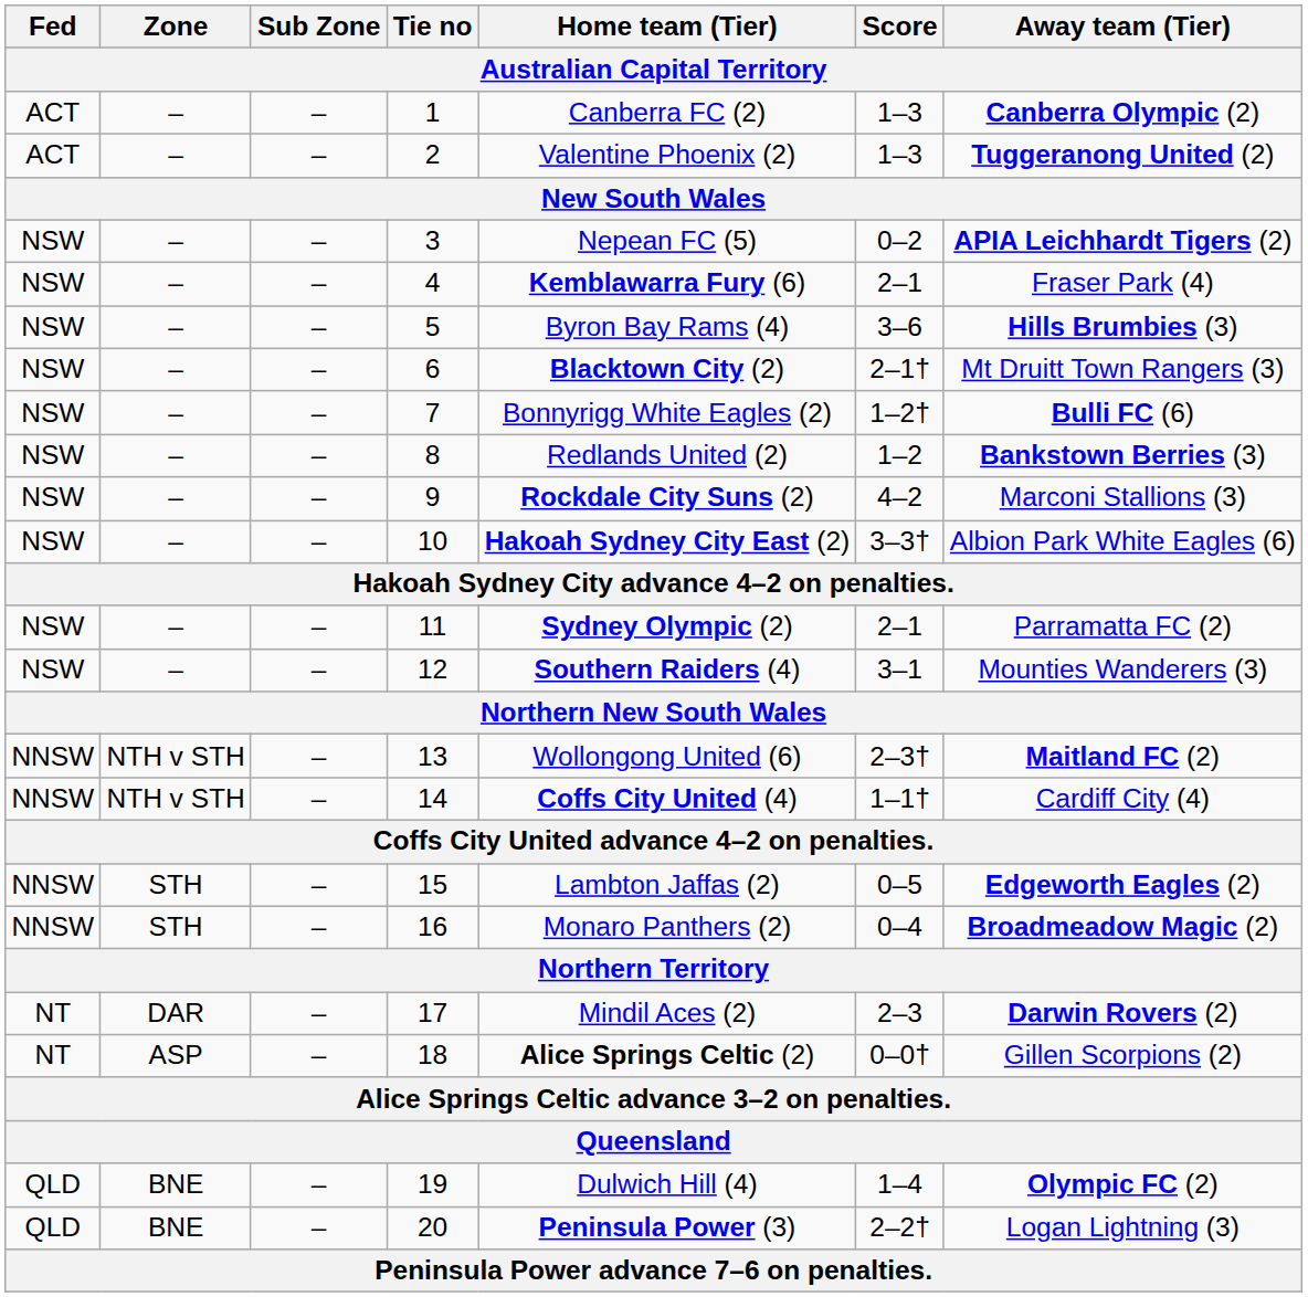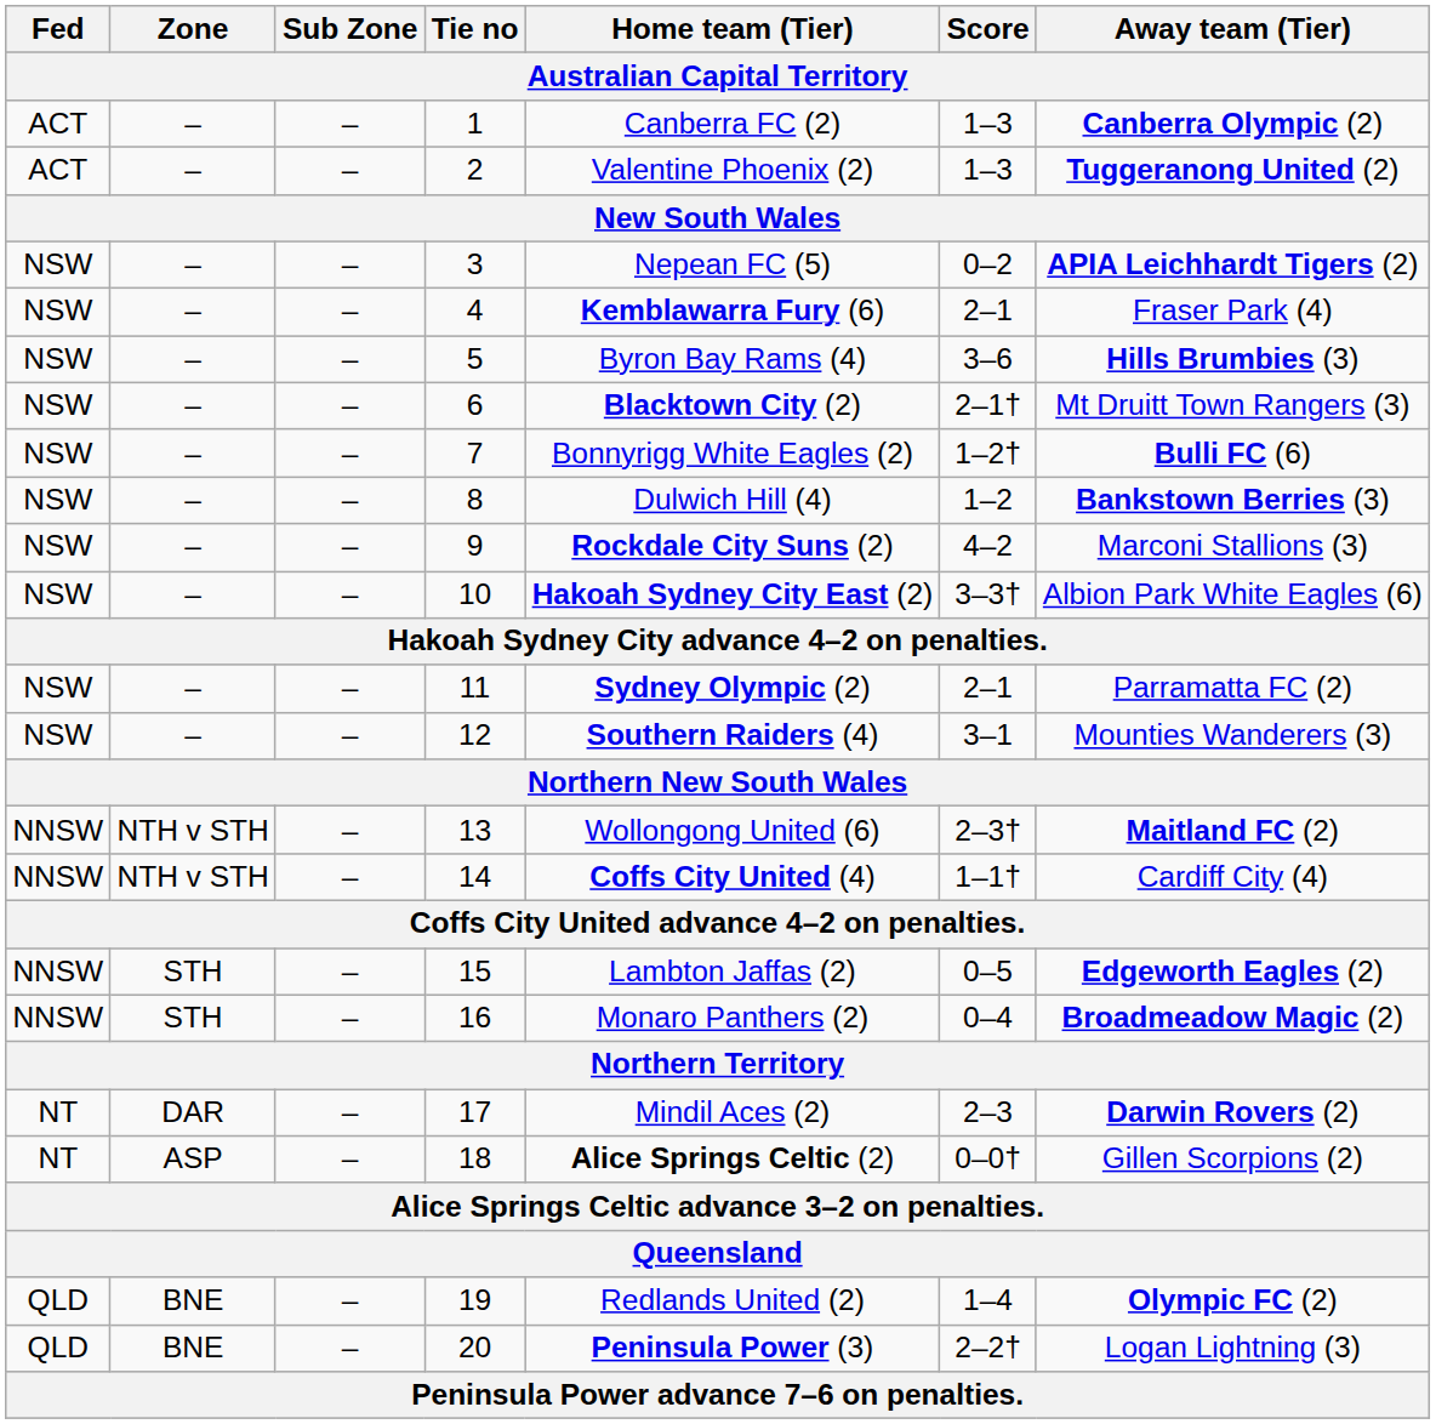 <table class="wikitable" style="text-align:center">
 <tr>
 <th>Fed</th>
 <th>Zone</th>
 <th>Sub Zone</th>
 <th>Tie no</th>
 <th>Home team (Tier)</th>
 <th>Score</th>
 <th>Away team (Tier)</th>
 </tr>
 <tr>
 <th colspan=7><a href='#'>Australian Capital Territory</a></th>
 </tr>
 <tr>
 <td>ACT</td>
 <td>–</td>
 <td>–</td>
 <td>1</td>
 <td><a href='#'>Canberra FC</a> (2)</td>
 <td>1–3</td>
 <td><strong><a href='#'>Canberra Olympic</a></strong> (2)</td>
 </tr>
 <tr>
 <td>ACT</td>
 <td>–</td>
 <td>–</td>
 <td>2</td>
 <td><a href='#'>Valentine Phoenix</a> (2)</td>
 <td>1–3</td>
 <td><strong><a href='#'>Tuggeranong United</a></strong> (2)</td>
 </tr>
 <tr>
 <th colspan=7><a href='#'>New South Wales</a></th>
 </tr>
 <tr>
 <td>NSW</td>
 <td>–</td>
 <td>–</td>
 <td>3</td>
 <td><a href='#'>Nepean FC</a> (5)</td>
 <td>0–2</td>
 <td><strong><a href='#'>APIA Leichhardt Tigers</a></strong> (2)</td>
 </tr>
 <tr>
 <td>NSW</td>
 <td>–</td>
 <td>–</td>
 <td>4</td>
 <td><strong><a href='#'>Kemblawarra Fury</a></strong> (6)</td>
 <td>2–1</td>
 <td><a href='#'>Fraser Park</a> (4)</td>
 </tr>
 <tr>
 <td>NSW</td>
 <td>–</td>
 <td>–</td>
 <td>5</td>
 <td><a href='#'>Byron Bay Rams</a> (4)</td>
 <td>3–6</td>
 <td><strong><a href='#'>Hills Brumbies</a></strong> (3)</td>
 </tr>
 <tr>
 <td>NSW</td>
 <td>–</td>
 <td>–</td>
 <td>6</td>
 <td><strong><a href='#'>Blacktown City</a></strong> (2)</td>
 <td>2–1†</td>
 <td><a href='#'>Mt Druitt Town Rangers</a> (3)</td>
 </tr>
 <tr>
 <td>NSW</td>
 <td>–</td>
 <td>–</td>
 <td>7</td>
 <td><a href='#'>Bonnyrigg White Eagles</a> (2)</td>
 <td>1–2†</td>
 <td><strong><a href='#'>Bulli FC</a></strong> (6)</td>
 </tr>
 <tr>
 <td>NSW</td>
 <td>–</td>
 <td>–</td>
 <td>8</td>
-<td><a href='#'>Redlands United</a> (2)</td>
+<td><a href='#'>Dulwich Hill</a> (4)</td>
 <td>1–2</td>
 <td><strong><a href='#'>Bankstown Berries</a></strong> (3)</td>
 </tr>
 <tr>
 <td>NSW</td>
 <td>–</td>
 <td>–</td>
 <td>9</td>
 <td><strong><a href='#'>Rockdale City Suns</a></strong> (2)</td>
 <td>4–2</td>
 <td><a href='#'>Marconi Stallions</a> (3)</td>
 </tr>
 <tr>
 <td>NSW</td>
 <td>–</td>
 <td>–</td>
 <td>10</td>
 <td><strong><a href='#'>Hakoah Sydney City East</a></strong> (2)</td>
 <td>3–3†</td>
 <td><a href='#'>Albion Park White Eagles</a> (6)</td>
 </tr>
 <tr>
 <th colspan=7>Hakoah Sydney City advance 4–2 on penalties.</th>
 </tr>
 <tr>
 <td>NSW</td>
 <td>–</td>
 <td>–</td>
 <td>11</td>
 <td><strong><a href='#'>Sydney Olympic</a></strong> (2)</td>
 <td>2–1</td>
 <td><a href='#'>Parramatta FC</a> (2)</td>
 </tr>
 <tr>
 <td>NSW</td>
 <td>–</td>
 <td>–</td>
 <td>12</td>
 <td><strong><a href='#'>Southern Raiders</a></strong> (4)</td>
 <td>3–1</td>
 <td><a href='#'>Mounties Wanderers</a> (3)</td>
 </tr>
 <tr>
 <th colspan=7><a href='#'>Northern New South Wales</a></th>
 </tr>
 <tr>
 <td>NNSW</td>
 <td>NTH v STH</td>
 <td>–</td>
 <td>13</td>
 <td><a href='#'>Wollongong United</a> (6)</td>
 <td>2–3†</td>
 <td><strong><a href='#'>Maitland FC</a></strong> (2)</td>
 </tr>
 <tr>
 <td>NNSW</td>
 <td>NTH v STH</td>
 <td>–</td>
 <td>14</td>
 <td><strong><a href='#'>Coffs City United</a></strong> (4)</td>
 <td>1–1†</td>
 <td><a href='#'>Cardiff City</a> (4)</td>
 </tr>
 <tr>
 <th colspan=7>Coffs City United advance 4–2 on penalties.</th>
 </tr>
 <tr>
 <td>NNSW</td>
 <td>STH</td>
 <td>–</td>
 <td>15</td>
 <td><a href='#'>Lambton Jaffas</a> (2)</td>
 <td>0–5</td>
 <td><strong><a href='#'>Edgeworth Eagles</a></strong> (2)</td>
 </tr>
 <tr>
 <td>NNSW</td>
 <td>STH</td>
 <td>–</td>
 <td>16</td>
 <td><a href='#'>Monaro Panthers</a> (2)</td>
 <td>0–4</td>
 <td><strong><a href='#'>Broadmeadow Magic</a></strong> (2)</td>
 </tr>
 <tr>
 <th colspan=7><a href='#'>Northern Territory</a></th>
 </tr>
 <tr>
 <td>NT</td>
 <td>DAR</td>
 <td>–</td>
 <td>17</td>
 <td><a href='#'>Mindil Aces</a> (2)</td>
 <td>2–3</td>
 <td><strong><a href='#'>Darwin Rovers</a></strong> (2)</td>
 </tr>
 <tr>
 <td>NT</td>
 <td>ASP</td>
 <td>–</td>
 <td>18</td>
 <td><strong>Alice Springs Celtic</strong> (2)</td>
 <td>0–0†</td>
 <td><a href='#'>Gillen Scorpions</a> (2)</td>
 </tr>
 <tr>
 <th colspan=7>Alice Springs Celtic advance 3–2 on penalties.</th>
 </tr>
 <tr>
 <th colspan=7><a href='#'>Queensland</a></th>
 </tr>
 <tr>
 <td>QLD</td>
 <td>BNE</td>
 <td>–</td>
 <td>19</td>
-<td><a href='#'>Dulwich Hill</a> (4)</td>
+<td><a href='#'>Redlands United</a> (2)</td>
 <td>1–4</td>
 <td><strong><a href='#'>Olympic FC</a></strong> (2)</td>
 </tr>
 <tr>
 <td>QLD</td>
 <td>BNE</td>
 <td>–</td>
 <td>20</td>
 <td><strong><a href='#'>Peninsula Power</a></strong> (3)</td>
 <td>2–2†</td>
 <td><a href='#'>Logan Lightning</a> (3)</td>
 </tr>
 <tr>
 <th colspan=7>Peninsula Power advance 7–6 on penalties.</th>
 </tr>
 </table>
